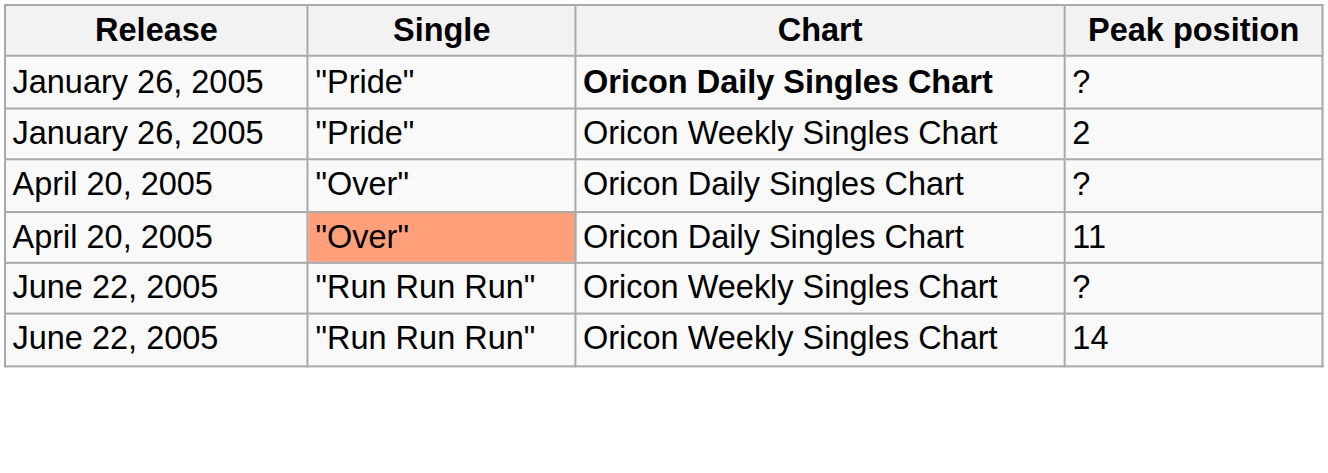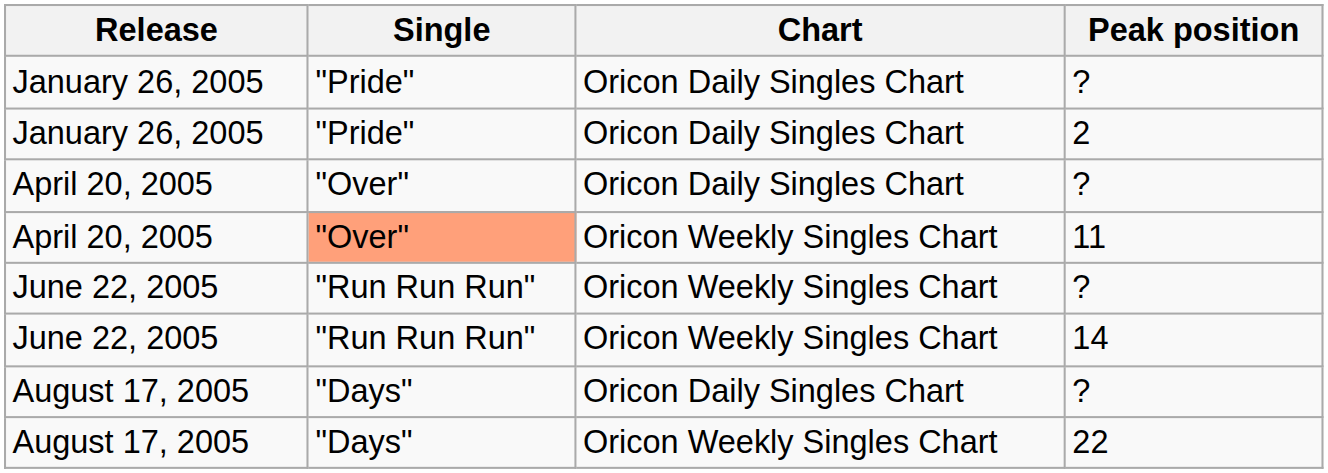 <table class="wikitable" width="650px">
 <tr>
 <th>Release</th>
 <th>Single</th>
 <th>Chart</th>
 <th>Peak position</th>
 </tr>
 <tr>
 <td>January 26, 2005</td>
 <td>"Pride"</td>
-<td><strong>Oricon Daily Singles Chart</strong></td>
+<td>Oricon Daily Singles Chart</td>
 <td>?</td>
 </tr>
 <tr>
 <td>January 26, 2005</td>
 <td>"Pride"</td>
-<td>Oricon Weekly Singles Chart</td>
+<td>Oricon Daily Singles Chart</td>
 <td>2</td>
 </tr>
 <tr>
 <td>April 20, 2005</td>
 <td>"Over"</td>
 <td>Oricon Daily Singles Chart</td>
 <td>?</td>
 </tr>
 <tr>
 <td>April 20, 2005</td>
 <td style="background: lightsalmon;">"Over"</td>
-<td>Oricon Daily Singles Chart</td>
+<td>Oricon Weekly Singles Chart</td>
 <td>11</td>
 </tr>
 <tr>
 <td>June 22, 2005</td>
 <td>"Run Run Run"</td>
 <td>Oricon Weekly Singles Chart</td>
 <td>?</td>
 </tr>
 <tr>
 <td>June 22, 2005</td>
 <td>"Run Run Run"</td>
 <td>Oricon Weekly Singles Chart</td>
 <td>14</td>
 </tr>
+<tr>
+<td>August 17, 2005</td>
+<td>"Days"</td>
+<td>Oricon Daily Singles Chart</td>
+<td>?</td>
+</tr>
+<tr>
+<td>August 17, 2005</td>
+<td>"Days"</td>
+<td>Oricon Weekly Singles Chart</td>
+<td>22</td>
+</tr>
 </table>
